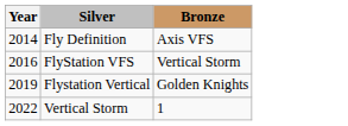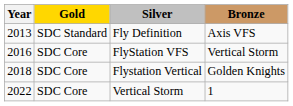 <table class="wikitable">
 <tr>
 <th>Year</th>
+<th style=background-color:gold>Gold</th>
 <th style=background-color:silver>Silver</th>
 <th style=background-color:#c96>Bronze</th>
 </tr>
 <tr>
-<td>2014</td>
+<td>2013</td>
+<td> SDC Standard</td>
 <td> Fly Definition</td>
 <td> Axis VFS</td>
 </tr>
 <tr>
 <td>2016</td>
+<td> SDC Core</td>
 <td> FlyStation VFS</td>
 <td> Vertical Storm</td>
 </tr>
 <tr>
-<td>2019</td>
+<td>2018</td>
+<td> SDC Core</td>
 <td> Flystation Vertical</td>
 <td> Golden Knights</td>
 </tr>
 <tr>
 <td>2022</td>
+<td> SDC Core</td>
 <td> Vertical Storm</td>
 <td> 1</td>
 </tr>
 </table>
